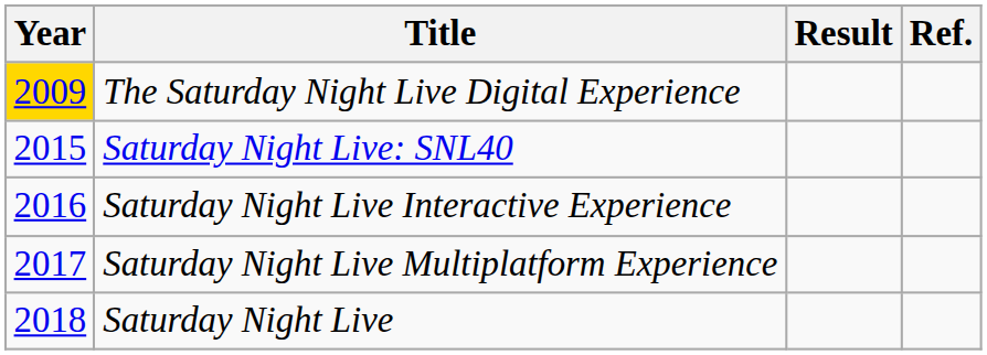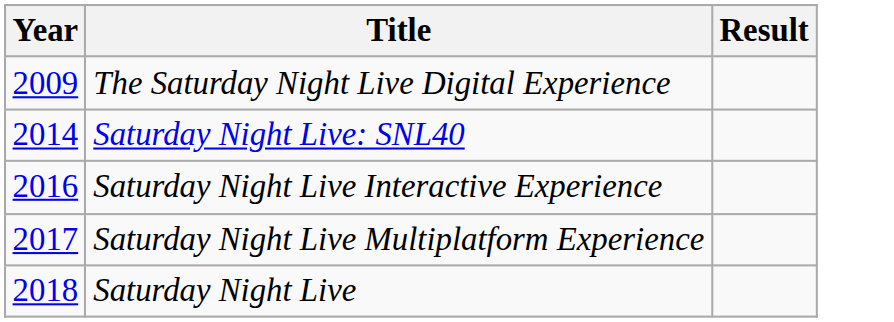 <table class="wikitable">
 <tr>
 <th>Year</th>
 <th>Title</th>
 <th>Result</th>
-<th>Ref.</th>
 </tr>
 <tr>
-<td style="background: gold;"><a href='#'>2009</a></td>
+<td><a href='#'>2009</a></td>
 <td><em>The Saturday Night Live Digital Experience</em></td>
 <td></td>
-<td align="center"></td>
 </tr>
 <tr>
-<td><a href='#'>2015</a></td>
+<td><a href='#'>2014</a></td>
 <td><em><a href='#'>Saturday Night Live: SNL40</a></em></td>
 <td></td>
-<td align="center"></td>
 </tr>
 <tr>
 <td><a href='#'>2016</a></td>
 <td><em>Saturday Night Live Interactive Experience</em></td>
 <td></td>
-<td align="center"></td>
 </tr>
 <tr>
 <td><a href='#'>2017</a></td>
 <td><em>Saturday Night Live Multiplatform Experience</em></td>
 <td></td>
-<td align="center"></td>
 </tr>
 <tr>
 <td><a href='#'>2018</a></td>
 <td><em>Saturday Night Live</em></td>
 <td></td>
-<td align="center"></td>
 </tr>
 </table>
